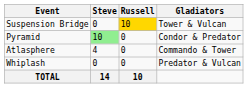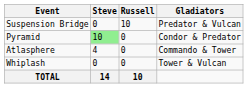 <table class="wikitable">
 <tr>
 <th>Event</th>
 <th>Steve</th>
 <th>Russell</th>
 <th>Gladiators</th>
 </tr>
 <tr>
 <td>Suspension Bridge</td>
 <td>0</td>
-<td style="background: gold;">10</td>
-<td>Tower & Vulcan</td>
+<td>10</td>
+<td>Predator & Vulcan</td>
 </tr>
 <tr>
 <td>Pyramid</td>
 <td style="background: lightgreen;">10</td>
 <td>0</td>
 <td>Condor & Predator</td>
 </tr>
 <tr>
 <td>Atlasphere</td>
 <td>4</td>
 <td>0</td>
 <td>Commando & Tower</td>
 </tr>
 <tr>
 <td>Whiplash</td>
 <td>0</td>
 <td>0</td>
-<td>Predator & Vulcan</td>
+<td>Tower & Vulcan</td>
 </tr>
 <tr>
 <th>TOTAL</th>
 <th>14</th>
 <th>10</th>
 </tr>
 </table>
